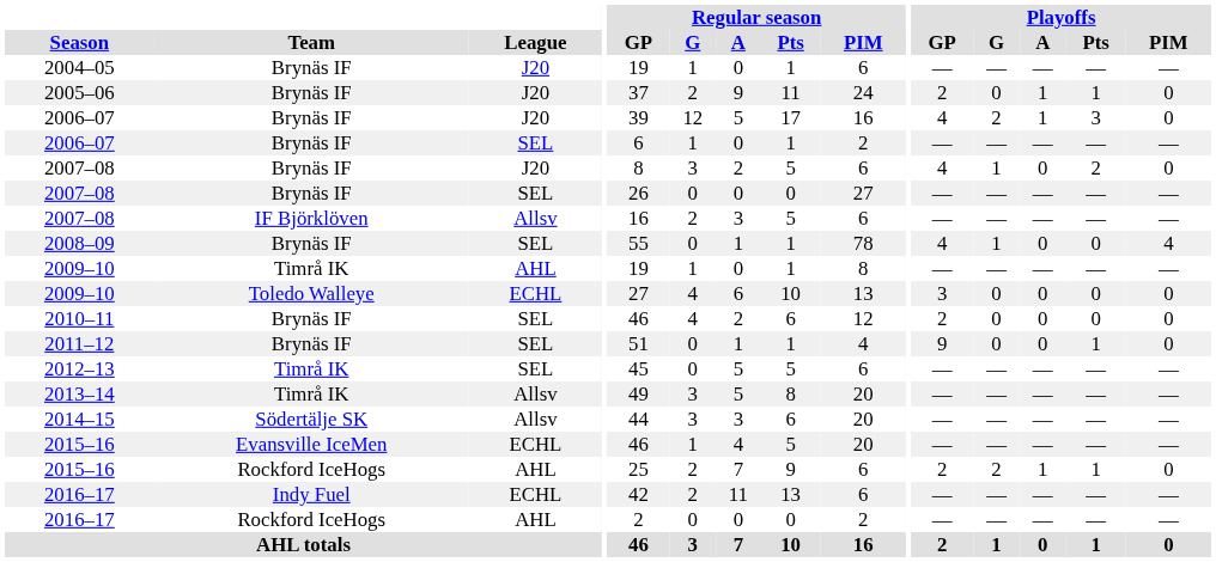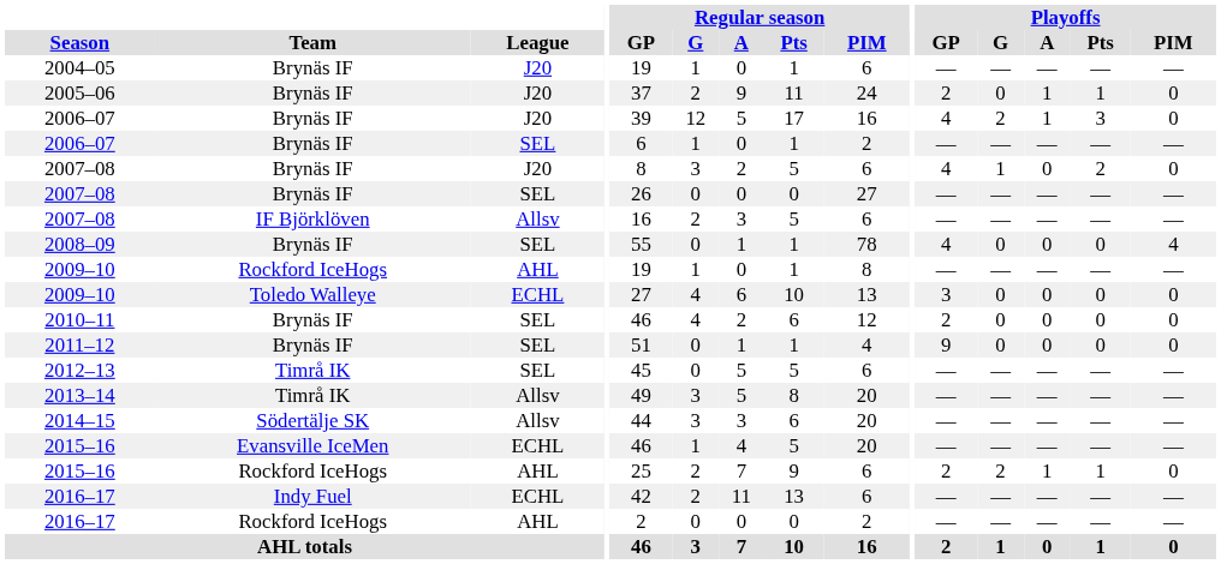 <table border="0" cellpadding="1" cellspacing="0" style="text-align:center; width:60em">
 <tr bgcolor="#e0e0e0">
 <th colspan="3" bgcolor="#ffffff"></th>
 <th rowspan="99" bgcolor="#ffffff"></th>
 <th colspan="5"><a href='#'>Regular season</a></th>
 <th rowspan="99" bgcolor="#ffffff"></th>
 <th colspan="5"><a href='#'>Playoffs</a></th>
 </tr>
 <tr bgcolor="#e0e0e0">
 <th><a href='#'>Season</a></th>
 <th>Team</th>
 <th>League</th>
 <th>GP</th>
 <th><a href='#'>G</a></th>
 <th><a href='#'>A</a></th>
 <th><a href='#'>Pts</a></th>
 <th><a href='#'>PIM</a></th>
 <th>GP</th>
 <th>G</th>
 <th>A</th>
 <th>Pts</th>
 <th>PIM</th>
 </tr>
 <tr ALIGN="center">
 <td>2004–05</td>
 <td>Brynäs IF</td>
 <td><a href='#'>J20</a></td>
 <td>19</td>
 <td>1</td>
 <td>0</td>
 <td>1</td>
 <td>6</td>
 <td>—</td>
 <td>—</td>
 <td>—</td>
 <td>—</td>
 <td>—</td>
 </tr>
 <tr ALIGN="center" bgcolor="#f0f0f0">
 <td>2005–06</td>
 <td>Brynäs IF</td>
 <td>J20</td>
 <td>37</td>
 <td>2</td>
 <td>9</td>
 <td>11</td>
 <td>24</td>
 <td>2</td>
 <td>0</td>
 <td>1</td>
 <td>1</td>
 <td>0</td>
 </tr>
 <tr ALIGN="center">
 <td>2006–07</td>
 <td>Brynäs IF</td>
 <td>J20</td>
 <td>39</td>
 <td>12</td>
 <td>5</td>
 <td>17</td>
 <td>16</td>
 <td>4</td>
 <td>2</td>
 <td>1</td>
 <td>3</td>
 <td>0</td>
 </tr>
 <tr ALIGN="center" bgcolor="#f0f0f0">
 <td><a href='#'>2006–07</a></td>
 <td>Brynäs IF</td>
 <td><a href='#'>SEL</a></td>
 <td>6</td>
 <td>1</td>
 <td>0</td>
 <td>1</td>
 <td>2</td>
 <td>—</td>
 <td>—</td>
 <td>—</td>
 <td>—</td>
 <td>—</td>
 </tr>
 <tr ALIGN="center">
 <td>2007–08</td>
 <td>Brynäs IF</td>
 <td>J20</td>
 <td>8</td>
 <td>3</td>
 <td>2</td>
 <td>5</td>
 <td>6</td>
 <td>4</td>
 <td>1</td>
 <td>0</td>
 <td>2</td>
 <td>0</td>
 </tr>
 <tr ALIGN="center" bgcolor="#f0f0f0">
 <td><a href='#'>2007–08</a></td>
 <td>Brynäs IF</td>
 <td>SEL</td>
 <td>26</td>
 <td>0</td>
 <td>0</td>
 <td>0</td>
 <td>27</td>
 <td>—</td>
 <td>—</td>
 <td>—</td>
 <td>—</td>
 <td>—</td>
 </tr>
 <tr ALIGN="center">
 <td><a href='#'>2007–08</a></td>
 <td><a href='#'>IF Björklöven</a></td>
 <td><a href='#'>Allsv</a></td>
 <td>16</td>
 <td>2</td>
 <td>3</td>
 <td>5</td>
 <td>6</td>
 <td>—</td>
 <td>—</td>
 <td>—</td>
 <td>—</td>
 <td>—</td>
 </tr>
 <tr ALIGN="center" bgcolor="#f0f0f0">
 <td><a href='#'>2008–09</a></td>
 <td>Brynäs IF</td>
 <td>SEL</td>
 <td>55</td>
 <td>0</td>
 <td>1</td>
 <td>1</td>
 <td>78</td>
 <td>4</td>
-<td>1</td>
+<td>0</td>
 <td>0</td>
 <td>0</td>
 <td>4</td>
 </tr>
 <tr ALIGN="center">
 <td><a href='#'>2009–10</a></td>
-<td>Timrå IK</td>
+<td><a href='#'>Rockford IceHogs</a></td>
 <td><a href='#'>AHL</a></td>
 <td>19</td>
 <td>1</td>
 <td>0</td>
 <td>1</td>
 <td>8</td>
 <td>—</td>
 <td>—</td>
 <td>—</td>
 <td>—</td>
 <td>—</td>
 </tr>
 <tr ALIGN="center" bgcolor="#f0f0f0">
 <td><a href='#'>2009–10</a></td>
 <td><a href='#'>Toledo Walleye</a></td>
 <td><a href='#'>ECHL</a></td>
 <td>27</td>
 <td>4</td>
 <td>6</td>
 <td>10</td>
 <td>13</td>
 <td>3</td>
 <td>0</td>
 <td>0</td>
 <td>0</td>
 <td>0</td>
 </tr>
 <tr ALIGN="center">
 <td><a href='#'>2010–11</a></td>
 <td>Brynäs IF</td>
 <td>SEL</td>
 <td>46</td>
 <td>4</td>
 <td>2</td>
 <td>6</td>
 <td>12</td>
 <td>2</td>
 <td>0</td>
 <td>0</td>
 <td>0</td>
 <td>0</td>
 </tr>
 <tr ALIGN="center" bgcolor="#f0f0f0">
 <td><a href='#'>2011–12</a></td>
 <td>Brynäs IF</td>
 <td>SEL</td>
 <td>51</td>
 <td>0</td>
 <td>1</td>
 <td>1</td>
 <td>4</td>
 <td>9</td>
 <td>0</td>
 <td>0</td>
-<td>1</td>
+<td>0</td>
 <td>0</td>
 </tr>
 <tr ALIGN="center">
 <td><a href='#'>2012–13</a></td>
 <td><a href='#'>Timrå IK</a></td>
 <td>SEL</td>
 <td>45</td>
 <td>0</td>
 <td>5</td>
 <td>5</td>
 <td>6</td>
 <td>—</td>
 <td>—</td>
 <td>—</td>
 <td>—</td>
 <td>—</td>
 </tr>
 <tr ALIGN="center" bgcolor="#f0f0f0">
 <td><a href='#'>2013–14</a></td>
 <td>Timrå IK</td>
 <td>Allsv</td>
 <td>49</td>
 <td>3</td>
 <td>5</td>
 <td>8</td>
 <td>20</td>
 <td>—</td>
 <td>—</td>
 <td>—</td>
 <td>—</td>
 <td>—</td>
 </tr>
 <tr ALIGN="center">
 <td><a href='#'>2014–15</a></td>
 <td><a href='#'>Södertälje SK</a></td>
 <td>Allsv</td>
 <td>44</td>
 <td>3</td>
 <td>3</td>
 <td>6</td>
 <td>20</td>
 <td>—</td>
 <td>—</td>
 <td>—</td>
 <td>—</td>
 <td>—</td>
 </tr>
 <tr ALIGN="center" bgcolor="#f0f0f0">
 <td><a href='#'>2015–16</a></td>
 <td><a href='#'>Evansville IceMen</a></td>
 <td>ECHL</td>
 <td>46</td>
 <td>1</td>
 <td>4</td>
 <td>5</td>
 <td>20</td>
 <td>—</td>
 <td>—</td>
 <td>—</td>
 <td>—</td>
 <td>—</td>
 </tr>
 <tr ALIGN="center">
 <td><a href='#'>2015–16</a></td>
 <td>Rockford IceHogs</td>
 <td>AHL</td>
 <td>25</td>
 <td>2</td>
 <td>7</td>
 <td>9</td>
 <td>6</td>
 <td>2</td>
 <td>2</td>
 <td>1</td>
 <td>1</td>
 <td>0</td>
 </tr>
 <tr ALIGN="center" bgcolor="#f0f0f0">
 <td><a href='#'>2016–17</a></td>
 <td><a href='#'>Indy Fuel</a></td>
 <td>ECHL</td>
 <td>42</td>
 <td>2</td>
 <td>11</td>
 <td>13</td>
 <td>6</td>
 <td>—</td>
 <td>—</td>
 <td>—</td>
 <td>—</td>
 <td>—</td>
 </tr>
 <tr ALIGN="center">
 <td><a href='#'>2016–17</a></td>
 <td>Rockford IceHogs</td>
 <td>AHL</td>
 <td>2</td>
 <td>0</td>
 <td>0</td>
 <td>0</td>
 <td>2</td>
 <td>—</td>
 <td>—</td>
 <td>—</td>
 <td>—</td>
 <td>—</td>
 </tr>
 <tr bgcolor="#e0e0e0">
 <th colspan="3">AHL totals</th>
 <th>46</th>
 <th>3</th>
 <th>7</th>
 <th>10</th>
 <th>16</th>
 <th>2</th>
 <th>1</th>
 <th>0</th>
 <th>1</th>
 <th>0</th>
 </tr>
 </table>
